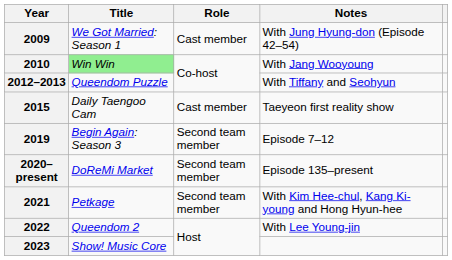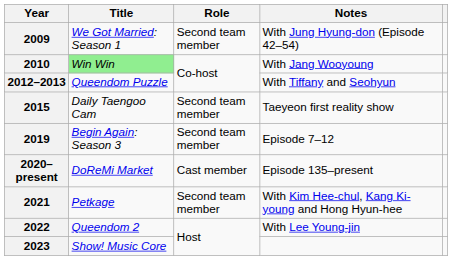 <table class="wikitable plainrowheaders sortable">
 <tr>
 <th scope="col">Year</th>
 <th scope="col">Title</th>
 <th scope="col">Role</th>
 <th scope="col">Notes</th>
 <th scope="col" class="unsortable"></th>
 </tr>
 <tr>
 <th scope="row">2009</th>
 <td><em><a href='#'>We Got Married</a>: Season 1</em></td>
-<td>Cast member</td>
+<td>Second team member</td>
 <td>With <a href='#'>Jung Hyung-don</a> (Episode 42–54)</td>
 <td style="text-align:center"></td>
 </tr>
 <tr>
 <th scope="row">2010</th>
 <td style="background: lightgreen;"><em>Win Win</em></td>
 <td rowspan="2">Co-host</td>
 <td>With <a href='#'>Jang Wooyoung</a></td>
 <td style="text-align:center"></td>
 </tr>
 <tr>
 <th scope="row">2012–2013</th>
 <td><em><a href='#'>Queendom Puzzle</a></em></td>
 <td>With <a href='#'>Tiffany</a> and <a href='#'>Seohyun</a></td>
 <td style="text-align:center"></td>
 </tr>
 <tr>
 <th scope="row">2015</th>
 <td><em>Daily Taengoo Cam</em></td>
-<td>Cast member</td>
+<td>Second team member</td>
 <td>Taeyeon first reality show</td>
 <td style="text-align:center"></td>
 </tr>
 <tr>
 <th scope="row">2019</th>
 <td><em><a href='#'>Begin Again</a>: Season 3</em></td>
 <td>Second team member</td>
 <td>Episode 7–12</td>
 <td style="text-align:center"></td>
 </tr>
 <tr>
 <th scope="row">2020–present</th>
 <td><em><a href='#'>DoReMi Market</a></em></td>
-<td>Second team member</td>
+<td>Cast member</td>
 <td>Episode 135–present</td>
 <td style="text-align:center"></td>
 </tr>
 <tr>
 <th scope="row">2021</th>
 <td><em><a href='#'>Petkage</a></em></td>
 <td>Second team member</td>
 <td>With <a href='#'>Kim Hee-chul</a>, <a href='#'>Kang Ki-young</a> and Hong Hyun-hee</td>
 <td style="text-align:center"></td>
 </tr>
 <tr>
 <th scope="row">2022</th>
 <td><em><a href='#'>Queendom 2</a></em></td>
 <td rowspan="2">Host</td>
 <td>With <a href='#'>Lee Young-jin</a></td>
 <td style="text-align:center"></td>
 </tr>
 <tr>
 <th scope="row">2023</th>
 <td><em><a href='#'>Show! Music Core</a></em></td>
 <td></td>
 <td style="text-align:center"></td>
 </tr>
 </table>
